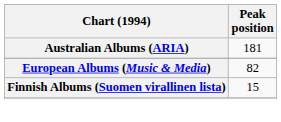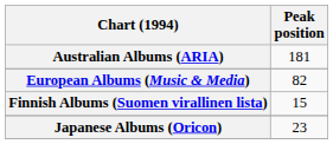 <table class="wikitable sortable plainrowheaders" style="text-align:center">
 <tr>
 <th scope="col">Chart (1994)</th>
 <th scope="col">Peak<br>position</th>
 </tr>
 <tr>
 <th scope="row">Australian Albums (<a href='#'>ARIA</a>)</th>
 <td>181</td>
 </tr>
 <tr>
 </tr>
 <tr>
 </tr>
 <tr>
 <th scope="row"><a href='#'>European Albums</a> (<em><a href='#'>Music & Media</a></em>)</th>
 <td>82</td>
 </tr>
 <tr>
 <th scope="row">Finnish Albums (<a href='#'>Suomen virallinen lista</a>)</th>
 <td>15</td>
 </tr>
 <tr>
 </tr>
 <tr>
+<th scope="row">Japanese Albums (<a href='#'>Oricon</a>)</th>
+<td>23</td>
+</tr>
+<tr>
 </tr>
 <tr>
 </tr>
 <tr>
 </tr>
 <tr>
 </tr>
 <tr>
 </tr>
 </table>
